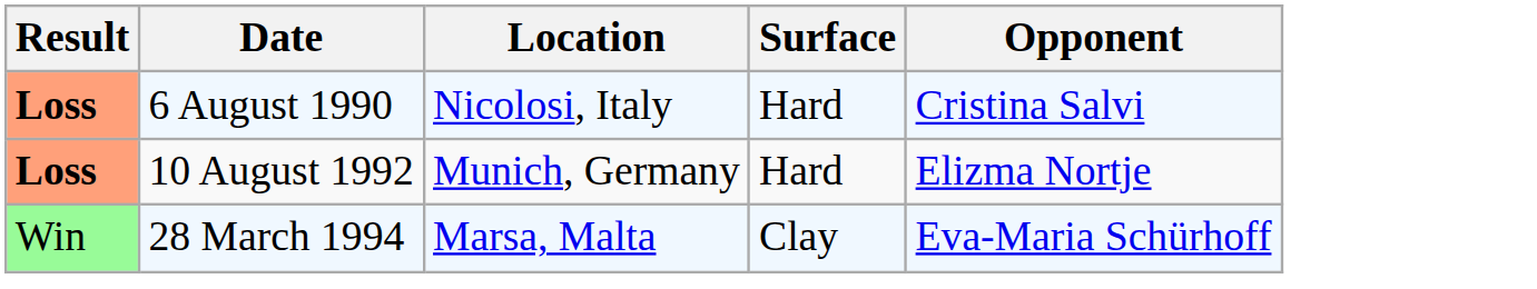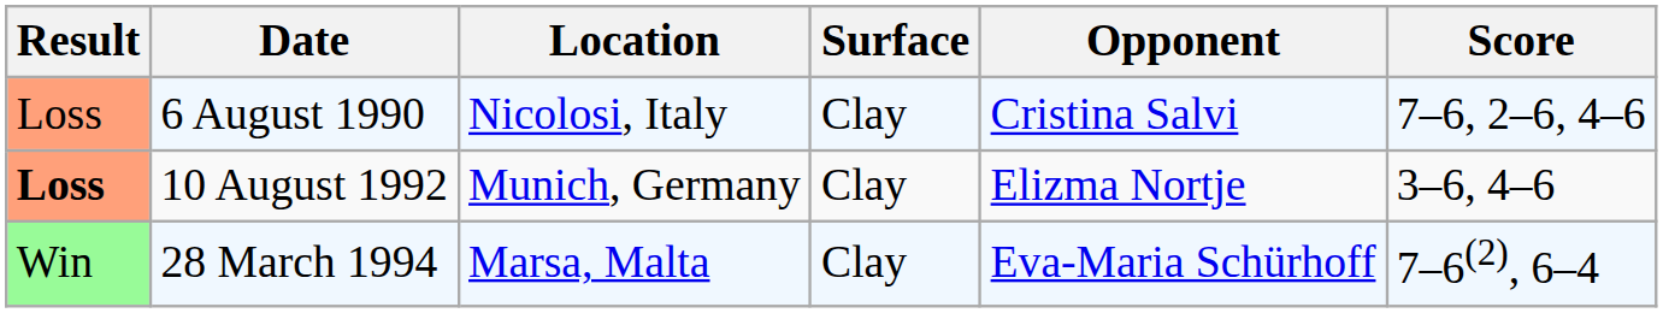 <table class="sortable wikitable">
 <tr>
 <th>Result</th>
 <th>Date</th>
 <th>Location</th>
 <th>Surface</th>
 <th>Opponent</th>
+<th class="unsortable">Score</th>
 </tr>
 <tr style="background:#f0f8ff;">
-<td style="background:#ffa07a;"><strong>Loss</strong></td>
+<td style="background:#ffa07a;">Loss</td>
 <td>6 August 1990</td>
 <td><a href='#'>Nicolosi</a>, Italy</td>
-<td>Hard</td>
+<td>Clay</td>
 <td> <a href='#'>Cristina Salvi</a></td>
+<td>7–6, 2–6, 4–6</td>
 </tr>
 <tr>
 <td style="background:#ffa07a;"><strong>Loss</strong></td>
 <td>10 August 1992</td>
 <td><a href='#'>Munich</a>, Germany</td>
-<td>Hard</td>
+<td>Clay</td>
 <td> <a href='#'>Elizma Nortje</a></td>
+<td>3–6, 4–6</td>
 </tr>
 <tr style="background:#f0f8ff;">
 <td style="background:#98fb98;">Win</td>
 <td>28 March 1994</td>
 <td><a href='#'>Marsa, Malta</a></td>
 <td>Clay</td>
 <td> <a href='#'>Eva-Maria Schürhoff</a></td>
+<td>7–6<sup>(2)</sup>, 6–4</td>
 </tr>
 </table>
